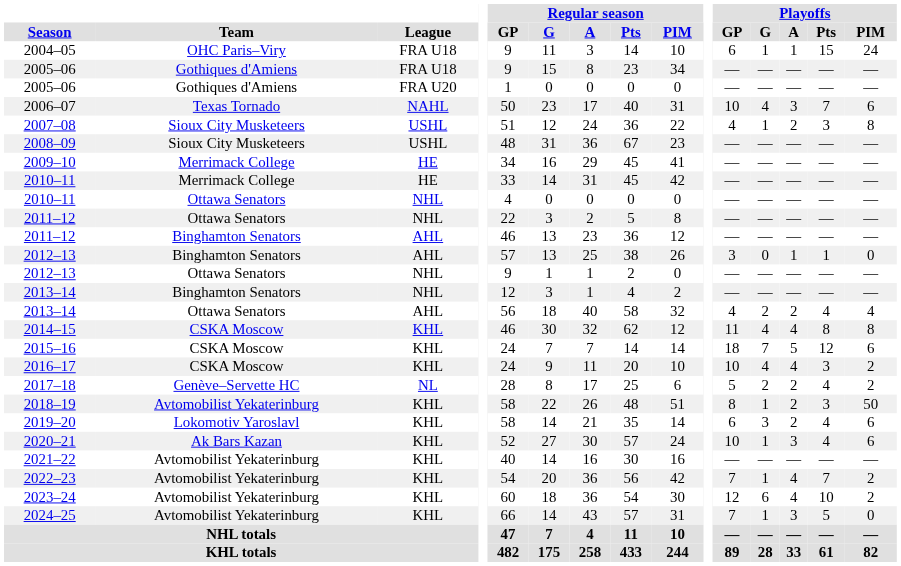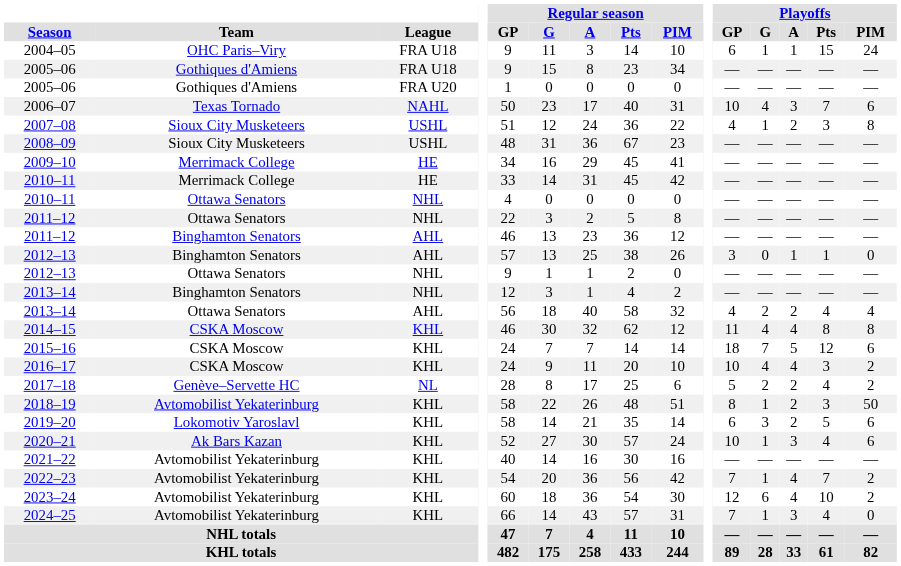 <table border="0" cellpadding="1" cellspacing="0" style="text-align:center; width:60em">
 <tr bgcolor="#e0e0e0">
 <th colspan="3" bgcolor="#ffffff"> </th>
 <th rowspan="99" bgcolor="#ffffff"> </th>
 <th colspan="5"><a href='#'>Regular season</a></th>
 <th rowspan="99" bgcolor="#ffffff"> </th>
 <th colspan="5"><a href='#'>Playoffs</a></th>
 </tr>
 <tr bgcolor="#e0e0e0">
 <th><a href='#'>Season</a></th>
 <th>Team</th>
 <th>League</th>
 <th>GP</th>
 <th><a href='#'>G</a></th>
 <th><a href='#'>A</a></th>
 <th><a href='#'>Pts</a></th>
 <th><a href='#'>PIM</a></th>
 <th>GP</th>
 <th>G</th>
 <th>A</th>
 <th>Pts</th>
 <th>PIM</th>
 </tr>
 <tr>
 <td>2004–05</td>
 <td><a href='#'>OHC Paris–Viry</a></td>
 <td>FRA U18</td>
 <td>9</td>
 <td>11</td>
 <td>3</td>
 <td>14</td>
 <td>10</td>
 <td>6</td>
 <td>1</td>
 <td>1</td>
 <td>15</td>
 <td>24</td>
 </tr>
 <tr bgcolor="#f0f0f0">
 <td>2005–06</td>
 <td><a href='#'>Gothiques d'Amiens</a></td>
 <td>FRA U18</td>
 <td>9</td>
 <td>15</td>
 <td>8</td>
 <td>23</td>
 <td>34</td>
 <td>—</td>
 <td>—</td>
 <td>—</td>
 <td>—</td>
 <td>—</td>
 </tr>
 <tr>
 <td>2005–06</td>
 <td>Gothiques d'Amiens</td>
 <td>FRA U20</td>
 <td>1</td>
 <td>0</td>
 <td>0</td>
 <td>0</td>
 <td>0</td>
 <td>—</td>
 <td>—</td>
 <td>—</td>
 <td>—</td>
 <td>—</td>
 </tr>
 <tr bgcolor="#f0f0f0">
 <td>2006–07</td>
 <td><a href='#'>Texas Tornado</a></td>
 <td><a href='#'>NAHL</a></td>
 <td>50</td>
 <td>23</td>
 <td>17</td>
 <td>40</td>
 <td>31</td>
 <td>10</td>
 <td>4</td>
 <td>3</td>
 <td>7</td>
 <td>6</td>
 </tr>
 <tr>
 <td><a href='#'>2007–08</a></td>
 <td><a href='#'>Sioux City Musketeers</a></td>
 <td><a href='#'>USHL</a></td>
 <td>51</td>
 <td>12</td>
 <td>24</td>
 <td>36</td>
 <td>22</td>
 <td>4</td>
 <td>1</td>
 <td>2</td>
 <td>3</td>
 <td>8</td>
 </tr>
 <tr bgcolor="#f0f0f0">
 <td><a href='#'>2008–09</a></td>
 <td>Sioux City Musketeers</td>
 <td>USHL</td>
 <td>48</td>
 <td>31</td>
 <td>36</td>
 <td>67</td>
 <td>23</td>
 <td>—</td>
 <td>—</td>
 <td>—</td>
 <td>—</td>
 <td>—</td>
 </tr>
 <tr>
 <td><a href='#'>2009–10</a></td>
 <td><a href='#'>Merrimack College</a></td>
 <td><a href='#'>HE</a></td>
 <td>34</td>
 <td>16</td>
 <td>29</td>
 <td>45</td>
 <td>41</td>
 <td>—</td>
 <td>—</td>
 <td>—</td>
 <td>—</td>
 <td>—</td>
 </tr>
 <tr bgcolor="#f0f0f0">
 <td><a href='#'>2010–11</a></td>
 <td>Merrimack College</td>
 <td>HE</td>
 <td>33</td>
 <td>14</td>
 <td>31</td>
 <td>45</td>
 <td>42</td>
 <td>—</td>
 <td>—</td>
 <td>—</td>
 <td>—</td>
 <td>—</td>
 </tr>
 <tr>
 <td><a href='#'>2010–11</a></td>
 <td><a href='#'>Ottawa Senators</a></td>
 <td><a href='#'>NHL</a></td>
 <td>4</td>
 <td>0</td>
 <td>0</td>
 <td>0</td>
 <td>0</td>
 <td>—</td>
 <td>—</td>
 <td>—</td>
 <td>—</td>
 <td>—</td>
 </tr>
 <tr bgcolor="#f0f0f0">
 <td><a href='#'>2011–12</a></td>
 <td>Ottawa Senators</td>
 <td>NHL</td>
 <td>22</td>
 <td>3</td>
 <td>2</td>
 <td>5</td>
 <td>8</td>
 <td>—</td>
 <td>—</td>
 <td>—</td>
 <td>—</td>
 <td>—</td>
 </tr>
 <tr>
 <td><a href='#'>2011–12</a></td>
 <td><a href='#'>Binghamton Senators</a></td>
 <td><a href='#'>AHL</a></td>
 <td>46</td>
 <td>13</td>
 <td>23</td>
 <td>36</td>
 <td>12</td>
 <td>—</td>
 <td>—</td>
 <td>—</td>
 <td>—</td>
 <td>—</td>
 </tr>
 <tr bgcolor="#f0f0f0">
 <td><a href='#'>2012–13</a></td>
 <td>Binghamton Senators</td>
 <td>AHL</td>
 <td>57</td>
 <td>13</td>
 <td>25</td>
 <td>38</td>
 <td>26</td>
 <td>3</td>
 <td>0</td>
 <td>1</td>
 <td>1</td>
 <td>0</td>
 </tr>
 <tr>
 <td><a href='#'>2012–13</a></td>
 <td>Ottawa Senators</td>
 <td>NHL</td>
 <td>9</td>
 <td>1</td>
 <td>1</td>
 <td>2</td>
 <td>0</td>
 <td>—</td>
 <td>—</td>
 <td>—</td>
 <td>—</td>
 <td>—</td>
 </tr>
 <tr bgcolor="#f0f0f0">
 <td><a href='#'>2013–14</a></td>
 <td>Binghamton Senators</td>
 <td>NHL</td>
 <td>12</td>
 <td>3</td>
 <td>1</td>
 <td>4</td>
 <td>2</td>
 <td>—</td>
 <td>—</td>
 <td>—</td>
 <td>—</td>
 <td>—</td>
 </tr>
 <tr>
 <td><a href='#'>2013–14</a></td>
 <td>Ottawa Senators</td>
 <td>AHL</td>
 <td>56</td>
 <td>18</td>
 <td>40</td>
 <td>58</td>
 <td>32</td>
 <td>4</td>
 <td>2</td>
 <td>2</td>
 <td>4</td>
 <td>4</td>
 </tr>
 <tr bgcolor="#f0f0f0">
 <td><a href='#'>2014–15</a></td>
 <td><a href='#'>CSKA Moscow</a></td>
 <td><a href='#'>KHL</a></td>
 <td>46</td>
 <td>30</td>
 <td>32</td>
 <td>62</td>
 <td>12</td>
 <td>11</td>
 <td>4</td>
 <td>4</td>
 <td>8</td>
 <td>8</td>
 </tr>
 <tr>
 <td><a href='#'>2015–16</a></td>
 <td>CSKA Moscow</td>
 <td>KHL</td>
 <td>24</td>
 <td>7</td>
 <td>7</td>
 <td>14</td>
 <td>14</td>
 <td>18</td>
 <td>7</td>
 <td>5</td>
 <td>12</td>
 <td>6</td>
 </tr>
 <tr bgcolor="#f0f0f0">
 <td><a href='#'>2016–17</a></td>
 <td>CSKA Moscow</td>
 <td>KHL</td>
 <td>24</td>
 <td>9</td>
 <td>11</td>
 <td>20</td>
 <td>10</td>
 <td>10</td>
 <td>4</td>
 <td>4</td>
 <td>3</td>
 <td>2</td>
 </tr>
 <tr>
 <td><a href='#'>2017–18</a></td>
 <td><a href='#'>Genève–Servette HC</a></td>
 <td><a href='#'>NL</a></td>
 <td>28</td>
 <td>8</td>
 <td>17</td>
 <td>25</td>
 <td>6</td>
 <td>5</td>
 <td>2</td>
 <td>2</td>
 <td>4</td>
 <td>2</td>
 </tr>
 <tr bgcolor="#f0f0f0">
 <td><a href='#'>2018–19</a></td>
 <td><a href='#'>Avtomobilist Yekaterinburg</a></td>
 <td>KHL</td>
 <td>58</td>
 <td>22</td>
 <td>26</td>
 <td>48</td>
 <td>51</td>
 <td>8</td>
 <td>1</td>
 <td>2</td>
 <td>3</td>
 <td>50</td>
 </tr>
 <tr>
 <td><a href='#'>2019–20</a></td>
 <td><a href='#'>Lokomotiv Yaroslavl</a></td>
 <td>KHL</td>
 <td>58</td>
 <td>14</td>
 <td>21</td>
 <td>35</td>
 <td>14</td>
 <td>6</td>
 <td>3</td>
 <td>2</td>
-<td>4</td>
+<td>5</td>
 <td>6</td>
 </tr>
 <tr bgcolor="#f0f0f0">
 <td><a href='#'>2020–21</a></td>
 <td><a href='#'>Ak Bars Kazan</a></td>
 <td>KHL</td>
 <td>52</td>
 <td>27</td>
 <td>30</td>
 <td>57</td>
 <td>24</td>
 <td>10</td>
 <td>1</td>
 <td>3</td>
 <td>4</td>
 <td>6</td>
 </tr>
 <tr>
 <td><a href='#'>2021–22</a></td>
 <td>Avtomobilist Yekaterinburg</td>
 <td>KHL</td>
 <td>40</td>
 <td>14</td>
 <td>16</td>
 <td>30</td>
 <td>16</td>
 <td>—</td>
 <td>—</td>
 <td>—</td>
 <td>—</td>
 <td>—</td>
 </tr>
 <tr bgcolor="#f0f0f0">
 <td><a href='#'>2022–23</a></td>
 <td>Avtomobilist Yekaterinburg</td>
 <td>KHL</td>
 <td>54</td>
 <td>20</td>
 <td>36</td>
 <td>56</td>
 <td>42</td>
 <td>7</td>
 <td>1</td>
 <td>4</td>
 <td>7</td>
 <td>2</td>
 </tr>
 <tr>
 <td><a href='#'>2023–24</a></td>
 <td>Avtomobilist Yekaterinburg</td>
 <td>KHL</td>
 <td>60</td>
 <td>18</td>
 <td>36</td>
 <td>54</td>
 <td>30</td>
 <td>12</td>
 <td>6</td>
 <td>4</td>
 <td>10</td>
 <td>2</td>
 </tr>
 <tr bgcolor="#f0f0f0">
 <td><a href='#'>2024–25</a></td>
 <td>Avtomobilist Yekaterinburg</td>
 <td>KHL</td>
 <td>66</td>
 <td>14</td>
 <td>43</td>
 <td>57</td>
 <td>31</td>
 <td>7</td>
 <td>1</td>
 <td>3</td>
-<td>5</td>
+<td>4</td>
 <td>0</td>
 </tr>
 <tr bgcolor="#e0e0e0">
 <th colspan="3">NHL totals</th>
 <th>47</th>
 <th>7</th>
 <th>4</th>
 <th>11</th>
 <th>10</th>
 <th>—</th>
 <th>—</th>
 <th>—</th>
 <th>—</th>
 <th>—</th>
 </tr>
 <tr bgcolor="#e0e0e0">
 <th colspan="3">KHL totals</th>
 <th>482</th>
 <th>175</th>
 <th>258</th>
 <th>433</th>
 <th>244</th>
 <th>89</th>
 <th>28</th>
 <th>33</th>
 <th>61</th>
 <th>82</th>
 </tr>
 </table>
